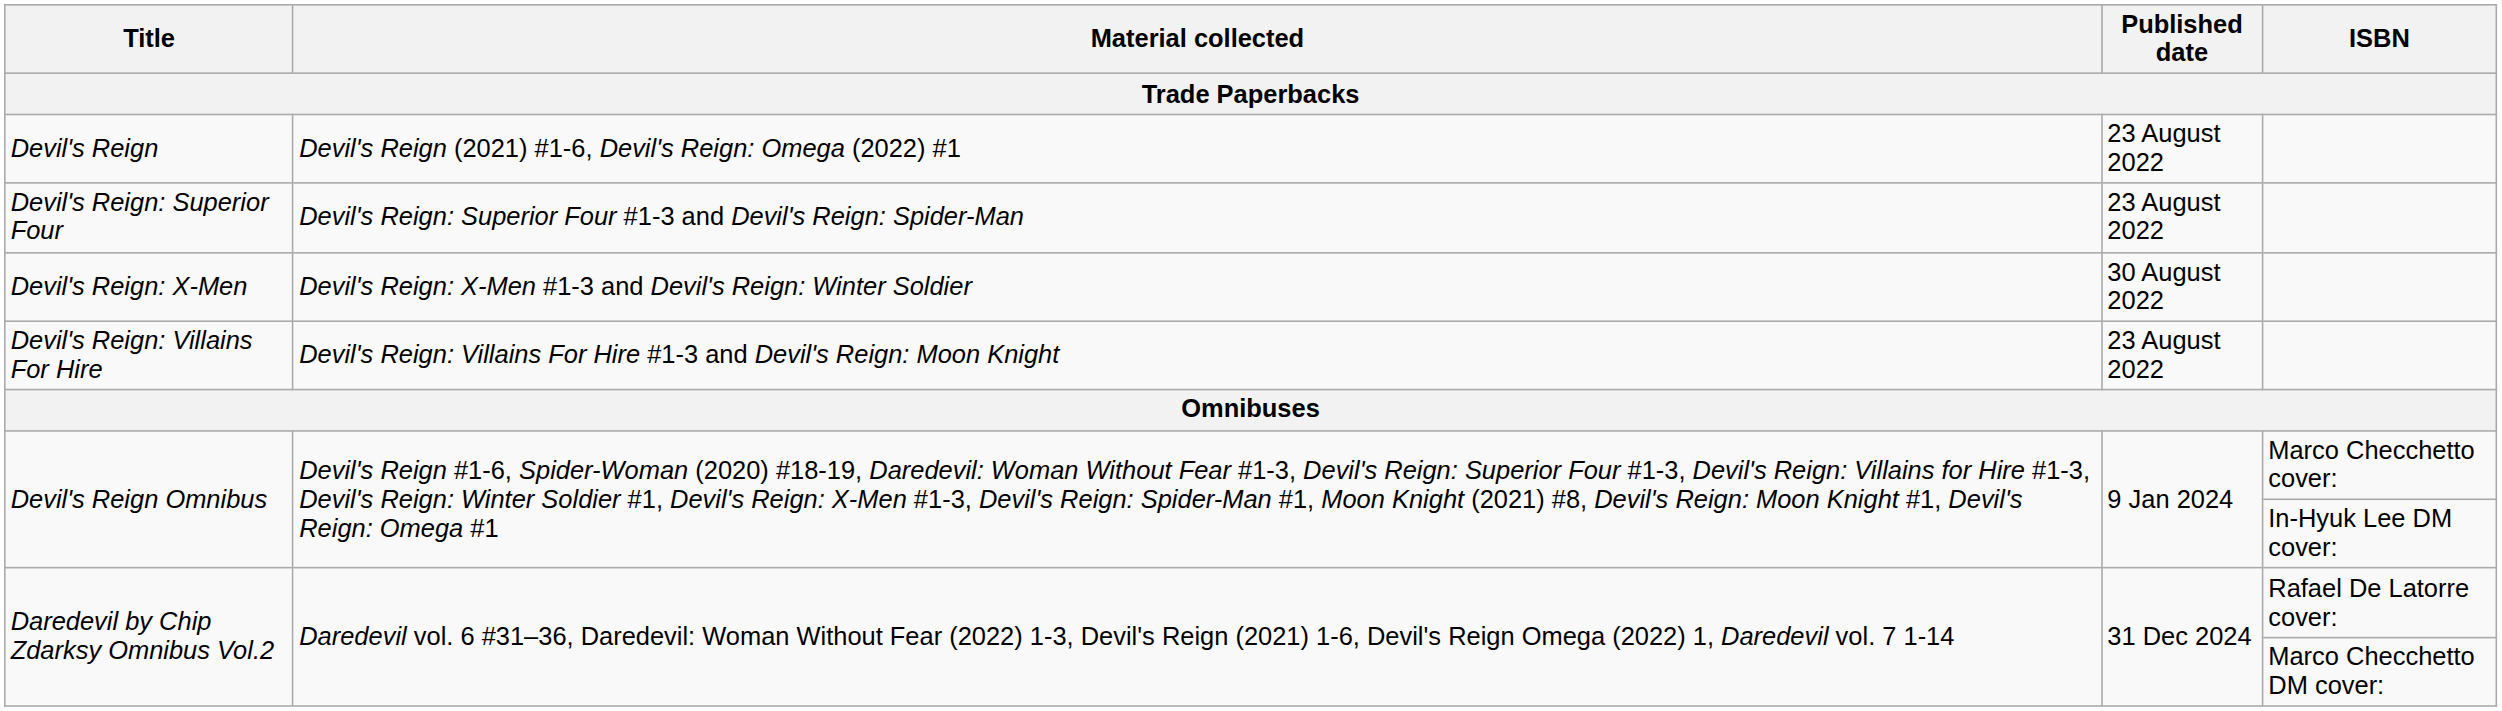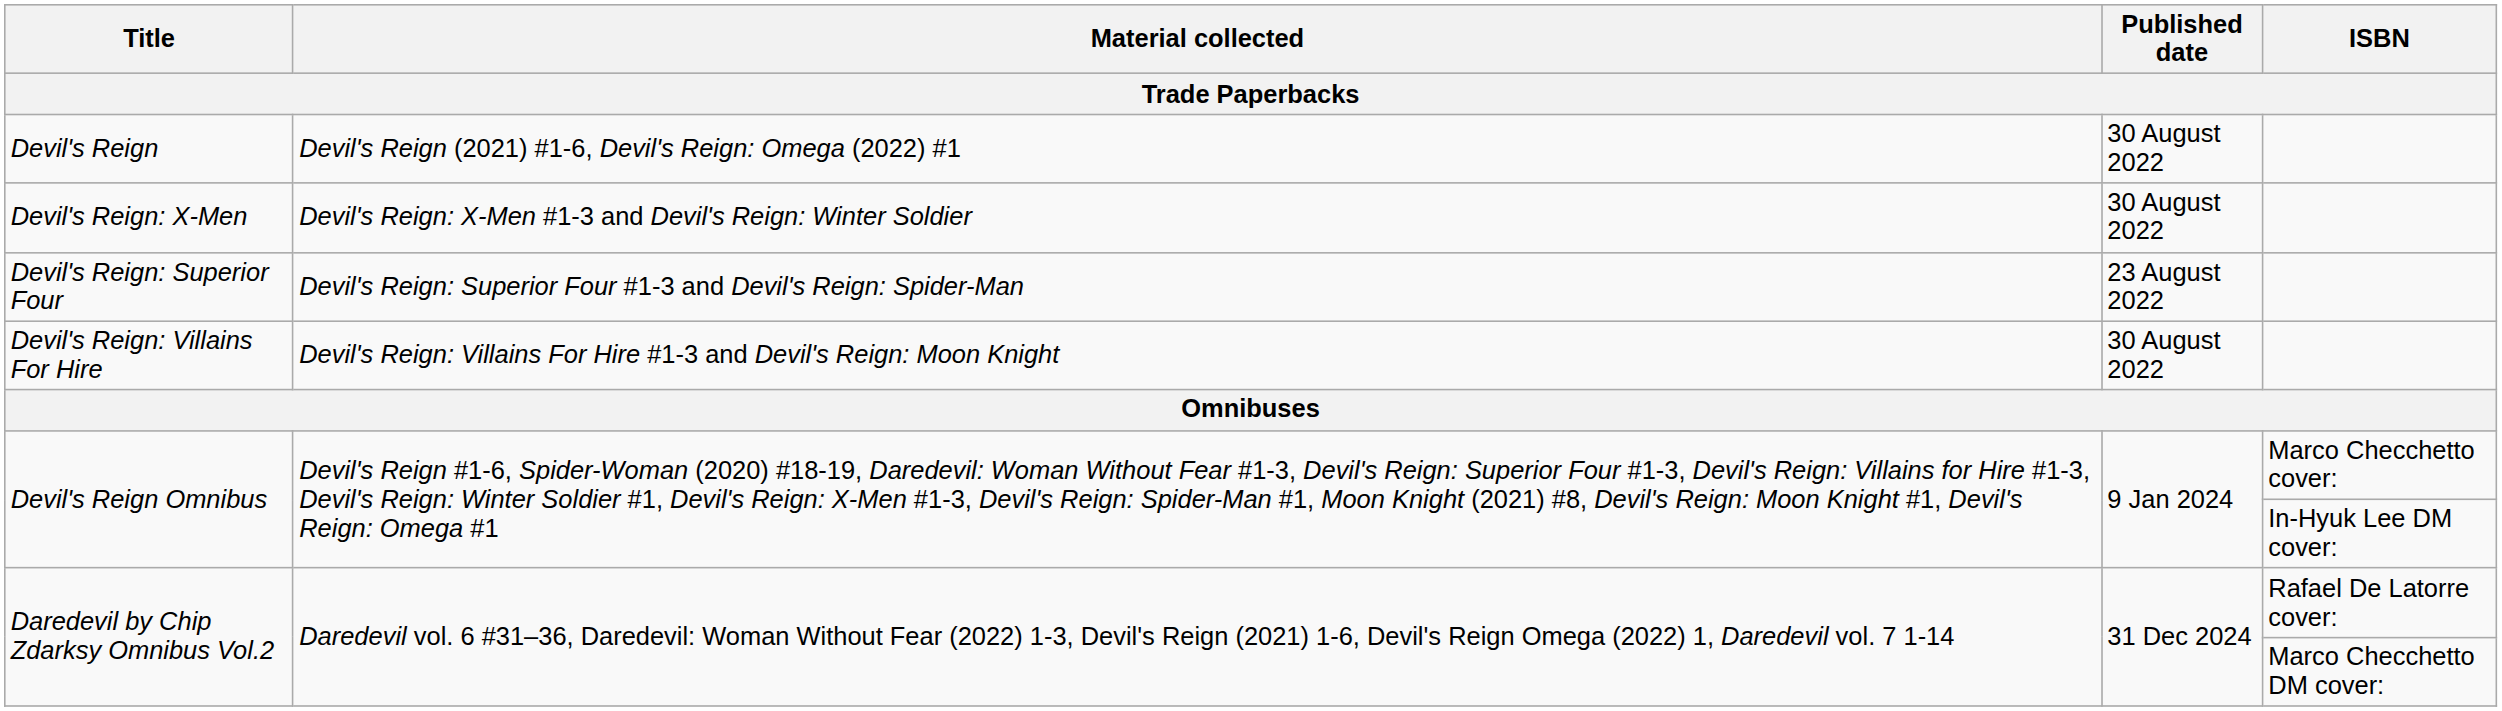 <table class="wikitable">
 <tr>
 <th>Title</th>
 <th>Material collected</th>
 <th>Published date</th>
 <th>ISBN</th>
 </tr>
 <tr>
 <th colspan="4">Trade Paperbacks</th>
 </tr>
 <tr>
 <td><em>Devil's Reign</em></td>
 <td><em>Devil's Reign</em> (2021) #1-6, <em>Devil's Reign: Omega</em> (2022) #1</td>
-<td>23 August 2022</td>
+<td>30 August 2022</td>
+<td></td>
+</tr>
+<tr>
+<td><em>Devil's Reign: X-Men</em></td>
+<td><em>Devil's Reign: X-Men</em> #1-3 and <em>Devil's Reign: Winter Soldier</em></td>
+<td>30 August 2022</td>
 <td></td>
 </tr>
 <tr>
 <td><em>Devil's Reign: Superior Four</em></td>
 <td><em>Devil's Reign: Superior Four</em> #1-3 and <em>Devil's Reign: Spider-Man</em></td>
 <td>23 August 2022</td>
 <td></td>
 </tr>
 <tr>
-<td><em>Devil's Reign: X-Men</em></td>
-<td><em>Devil's Reign: X-Men</em> #1-3 and <em>Devil's Reign: Winter Soldier</em></td>
-<td>30 August 2022</td>
-<td></td>
-</tr>
-<tr>
 <td><em>Devil's Reign: Villains For Hire</em></td>
 <td><em>Devil's Reign: Villains For Hire</em> #1-3 and <em>Devil's Reign: Moon Knight</em></td>
-<td>23 August 2022</td>
+<td>30 August 2022</td>
 <td></td>
 </tr>
 <tr>
 <th colspan="4">Omnibuses</th>
 </tr>
 <tr>
 <td rowspan=2><em>Devil's Reign Omnibus</em></td>
 <td rowspan=2><em>Devil's Reign</em> #1-6, <em>Spider-Woman</em> (2020) #18-19, <em>Daredevil: Woman Without Fear</em> #1-3, <em>Devil's Reign: Superior Four</em> #1-3, <em>Devil's Reign: Villains for Hire</em> #1-3, <em>Devil's Reign: Winter Soldier</em> #1, <em>Devil's Reign: X-Men</em> #1-3, <em>Devil's Reign: Spider-Man</em> #1, <em>Moon Knight</em> (2021) #8, <em>Devil's Reign: Moon Knight</em> #1, <em>Devil's Reign: Omega</em> #1</td>
 <td rowspan=2>9 Jan 2024</td>
 <td rowspan=1>Marco Checchetto cover: </td>
 </tr>
 <tr>
 <td rowspan=1>In-Hyuk Lee DM cover: </td>
 </tr>
 <tr>
 <td rowspan=2><em>Daredevil by Chip Zdarksy Omnibus Vol.2</em></td>
 <td rowspan=2><em>Daredevil</em> vol. 6 #31–36, Daredevil: Woman Without Fear (2022) 1-3, Devil's Reign (2021) 1-6, Devil's Reign Omega (2022) 1, <em>Daredevil</em> vol. 7 1-14</td>
 <td rowspan=2>31 Dec 2024</td>
 <td rowspan=1>Rafael De Latorre cover: </td>
 </tr>
 <tr>
 <td rowspan=1>Marco Checchetto DM cover: </td>
 </tr>
 </table>
